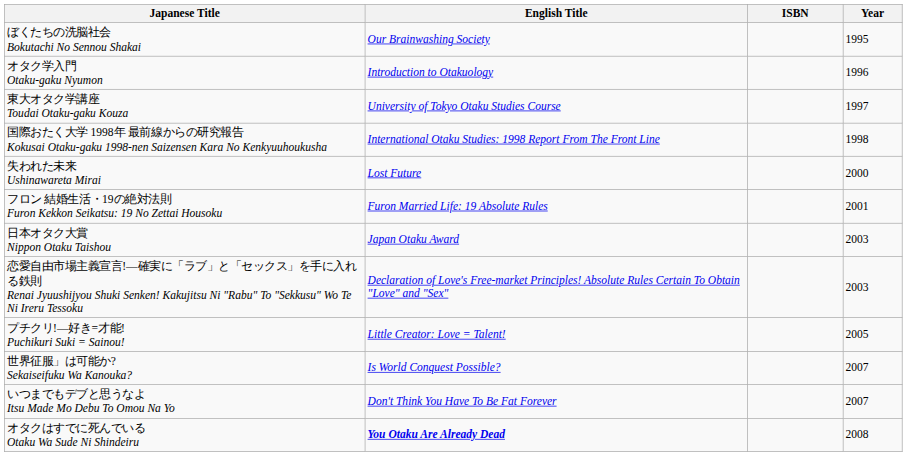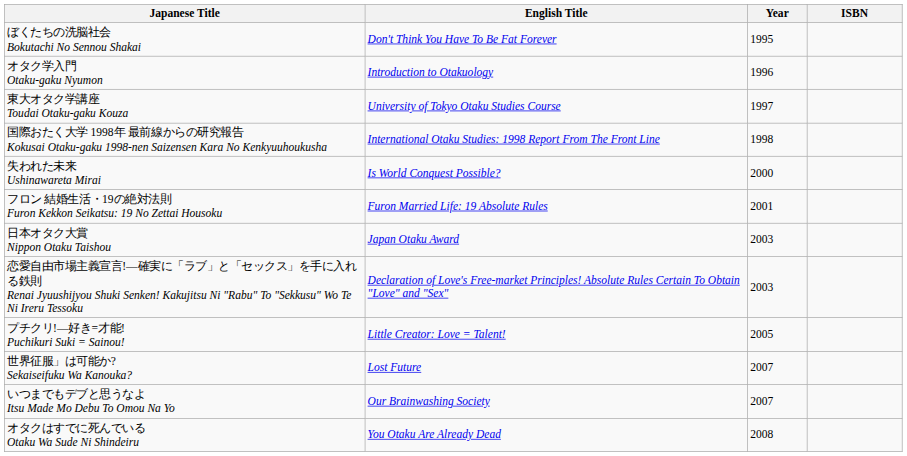 <table class="wikitable">
 <tr>
 <th>Japanese Title</th>
 <th>English Title</th>
+<th width=75>Year</th>
 <th width=125>ISBN</th>
-<th width=75>Year</th>
 </tr>
 <tr>
 <td>ぼくたちの洗脳社会<br><em>Bokutachi No Sennou Shakai</em></td>
-<td><em><a href='#'>Our Brainwashing Society</a></em></td>
+<td><em><a href='#'>Don't Think You Have To Be Fat Forever</a></em></td>
+<td>1995</td>
 <td></td>
-<td>1995</td>
 </tr>
 <tr>
 <td>オタク学入門<br><em>Otaku-gaku Nyumon</em></td>
 <td><em><a href='#'>Introduction to Otakuology</a></em></td>
+<td>1996</td>
 <td></td>
-<td>1996</td>
 </tr>
 <tr>
 <td>東大オタク学講座<br><em>Toudai Otaku-gaku Kouza</em></td>
 <td><em><a href='#'>University of Tokyo Otaku Studies Course</a></em></td>
+<td>1997</td>
 <td></td>
-<td>1997</td>
 </tr>
 <tr>
 <td>国際おたく大学 1998年 最前線からの研究報告<br><em>Kokusai Otaku-gaku 1998-nen Saizensen Kara No Kenkyuuhoukusha</em></td>
 <td><em><a href='#'>International Otaku Studies: 1998 Report From The Front Line</a></em></td>
+<td>1998</td>
 <td></td>
-<td>1998</td>
 </tr>
 <tr>
 <td>失われた未来<br><em>Ushinawareta Mirai</em></td>
-<td><em><a href='#'>Lost Future</a></em></td>
+<td><em><a href='#'>Is World Conquest Possible?</a></em></td>
+<td>2000</td>
 <td></td>
-<td>2000</td>
 </tr>
 <tr>
 <td>フロン 結婚生活・19の絶対法則<br><em>Furon Kekkon Seikatsu: 19 No Zettai Housoku</em></td>
 <td><em><a href='#'>Furon Married Life: 19 Absolute Rules</a></em></td>
+<td>2001</td>
 <td></td>
-<td>2001</td>
 </tr>
 <tr>
 <td>日本オタク大賞<br><em>Nippon Otaku Taishou</em></td>
 <td><em><a href='#'>Japan Otaku Award</a></em></td>
+<td>2003</td>
 <td></td>
-<td>2003</td>
 </tr>
 <tr>
 <td>恋愛自由市場主義宣言!—確実に「ラブ」と「セックス」を手に入れる鉄則<br><em>Renai Jyuushijyou Shuki Senken! Kakujitsu Ni "Rabu" To "Sekkusu" Wo Te Ni Ireru Tessoku</em></td>
 <td><em><a href='#'>Declaration of Love's Free-market Principles! Absolute Rules Certain To Obtain "Love" and "Sex"</a></em></td>
+<td>2003</td>
 <td></td>
-<td>2003</td>
 </tr>
 <tr>
 <td>プチクリ!—好き=才能!<br><em>Puchikuri Suki = Sainou!</em></td>
 <td><em><a href='#'>Little Creator: Love = Talent!</a></em></td>
+<td>2005</td>
 <td></td>
-<td>2005</td>
 </tr>
 <tr>
 <td>世界征服」は可能か?<br><em>Sekaiseifuku Wa Kanouka?</em></td>
-<td><em><a href='#'>Is World Conquest Possible?</a></em></td>
+<td><em><a href='#'>Lost Future</a></em></td>
+<td>2007</td>
 <td></td>
-<td>2007</td>
 </tr>
 <tr>
 <td>いつまでもデブと思うなよ<br><em>Itsu Made Mo Debu To Omou Na Yo</em></td>
-<td><em><a href='#'>Don't Think You Have To Be Fat Forever</a></em></td>
+<td><em><a href='#'>Our Brainwashing Society</a></em></td>
+<td>2007</td>
 <td></td>
-<td>2007</td>
 </tr>
 <tr>
 <td>オタクはすでに死んでいる<br><em>Otaku Wa Sude Ni Shindeiru</em></td>
-<td><strong><em><a href='#'>You Otaku Are Already Dead</a></em></strong></td>
+<td><em><a href='#'>You Otaku Are Already Dead</a></em></td>
+<td>2008</td>
 <td></td>
-<td>2008</td>
 </tr>
 </table>
